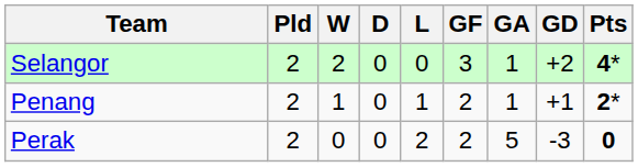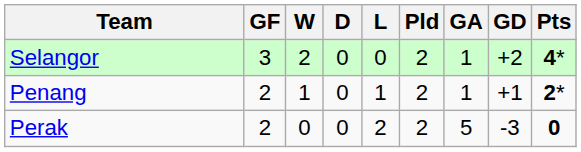 <table class="wikitable" style="text-align: center;">
 <tr>
 <th width=165>Team</th>
-<th width=20>Pld</th>
+<th width=20>GF</th>
 <th width=20>W</th>
 <th width=20>D</th>
 <th width=20>L</th>
-<th width=20>GF</th>
+<th width=20>Pld</th>
 <th width=20>GA</th>
 <th width=20>GD</th>
 <th width=20>Pts</th>
 </tr>
 <tr style="background: #ccffcc;">
 <td align=left><a href='#'>Selangor</a></td>
-<td>2</td>
+<td>3</td>
 <td>2</td>
 <td>0</td>
 <td>0</td>
-<td>3</td>
+<td>2</td>
 <td>1</td>
 <td>+2</td>
 <td><strong>4</strong>*</td>
 </tr>
 <tr>
 <td align=left><a href='#'>Penang</a></td>
 <td>2</td>
 <td>1</td>
 <td>0</td>
 <td>1</td>
 <td>2</td>
 <td>1</td>
 <td>+1</td>
 <td><strong>2</strong>*</td>
 </tr>
 <tr>
 <td align=left><a href='#'>Perak</a></td>
 <td>2</td>
 <td>0</td>
 <td>0</td>
 <td>2</td>
 <td>2</td>
 <td>5</td>
 <td>-3</td>
 <td><strong>0</strong></td>
 </tr>
 </table>
